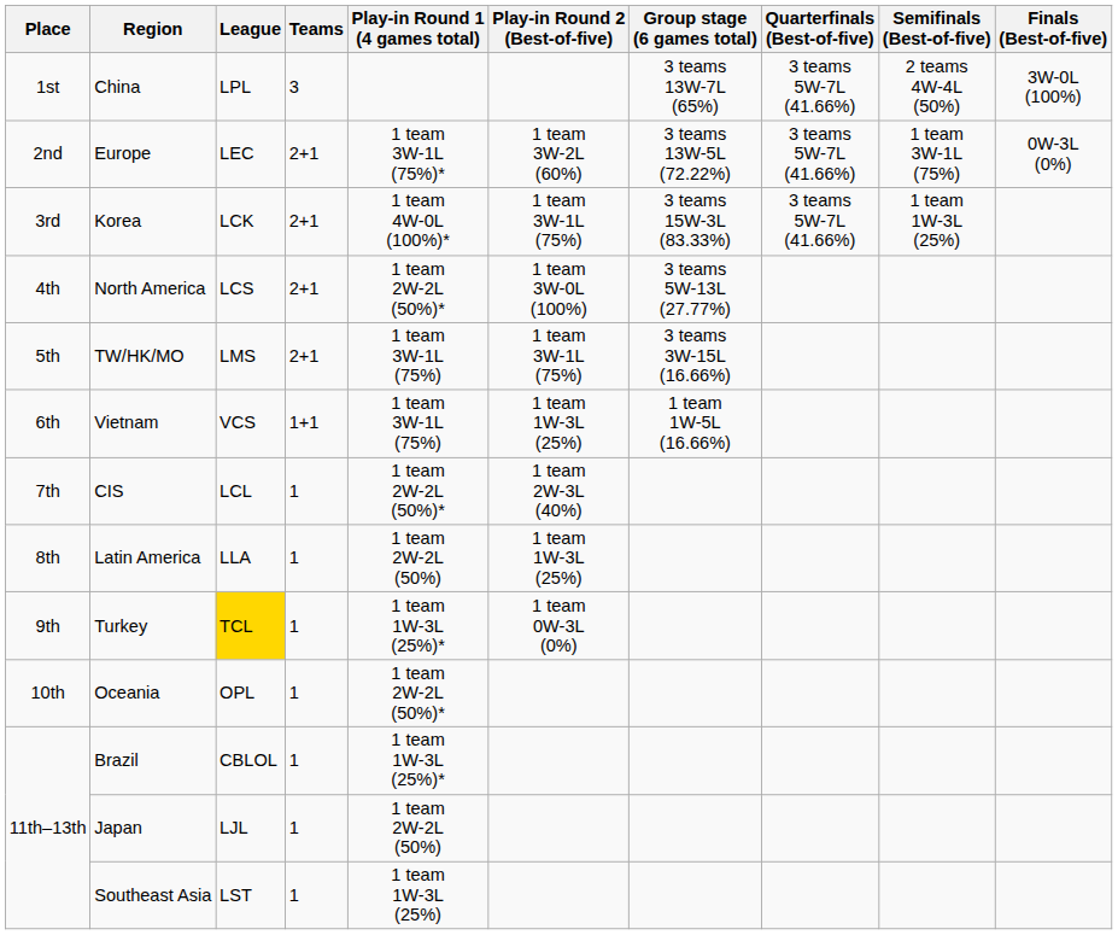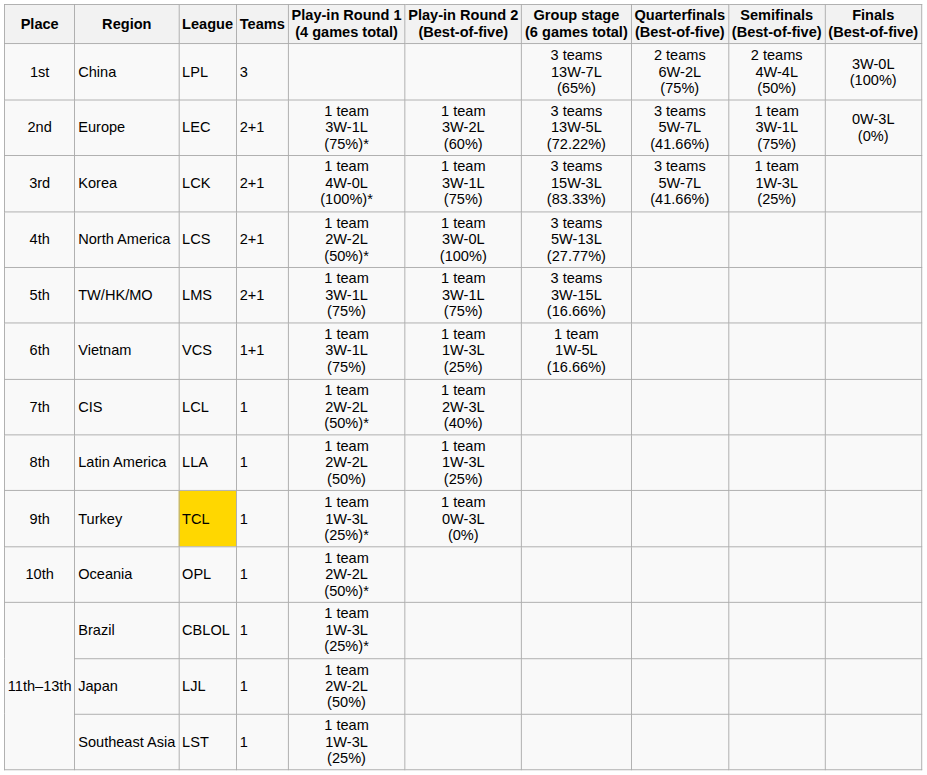 <table class="wikitable" style="text-align: center; white-space:nowrap;">
 <tr>
 <th>Place</th>
 <th>Region</th>
 <th>League</th>
 <th>Teams</th>
 <th title="Play-in stage round 1">Play-in Round 1<br>(4 games total)</th>
 <th title="Play-in stage round 2">Play-in Round 2<br>(Best-of-five)</th>
 <th>Group stage<br>(6 games total)</th>
 <th>Quarterfinals<br>(Best-of-five)</th>
 <th>Semifinals<br>(Best-of-five)</th>
 <th>Finals<br>(Best-of-five)</th>
 </tr>
 <tr>
 <td>1st</td>
 <td style="text-align: left;">China</td>
 <td style="text-align: left;">LPL</td>
 <td style="text-align: left;">3</td>
 <td></td>
 <td></td>
 <td>3 teams<br>13W-7L<br>(65%)</td>
-<td>3 teams<br>5W-7L<br>(41.66%)</td>
+<td>2 teams<br>6W-2L<br>(75%)</td>
 <td>2 teams<br>4W-4L<br>(50%)</td>
 <td>3W-0L<br>(100%)</td>
 </tr>
 <tr>
 <td>2nd</td>
 <td style="text-align: left;">Europe</td>
 <td style="text-align: left;">LEC</td>
 <td style="text-align: left;">2+1</td>
 <td>1 team<br>3W-1L<br>(75%)*</td>
 <td>1 team<br>3W-2L<br>(60%)</td>
 <td>3 teams<br>13W-5L<br>(72.22%)</td>
 <td>3 teams<br>5W-7L<br>(41.66%)</td>
 <td>1 team<br>3W-1L<br>(75%)</td>
 <td>0W-3L<br>(0%)</td>
 </tr>
 <tr>
 <td>3rd</td>
 <td style="text-align: left;">Korea</td>
 <td style="text-align: left;">LCK</td>
 <td style="text-align: left;">2+1</td>
 <td>1 team<br>4W-0L<br>(100%)*</td>
 <td>1 team<br>3W-1L<br>(75%)</td>
 <td>3 teams<br>15W-3L<br>(83.33%)</td>
 <td>3 teams<br>5W-7L<br>(41.66%)</td>
 <td>1 team<br>1W-3L<br>(25%)</td>
 <td></td>
 </tr>
 <tr>
 <td>4th</td>
 <td style="text-align: left;">North America</td>
 <td style="text-align: left;">LCS</td>
 <td style="text-align: left;">2+1</td>
 <td>1 team<br>2W-2L<br>(50%)*</td>
 <td>1 team<br>3W-0L<br>(100%)</td>
 <td>3 teams<br>5W-13L<br>(27.77%)</td>
 <td></td>
 <td></td>
 <td></td>
 </tr>
 <tr>
 <td>5th</td>
 <td style="text-align: left;">TW/HK/MO</td>
 <td style="text-align: left;">LMS</td>
 <td style="text-align: left;">2+1</td>
 <td>1 team<br>3W-1L<br>(75%)</td>
 <td>1 team<br>3W-1L<br>(75%)</td>
 <td>3 teams<br>3W-15L<br>(16.66%)</td>
 <td></td>
 <td></td>
 <td></td>
 </tr>
 <tr>
 <td>6th</td>
 <td style="text-align: left;">Vietnam</td>
 <td style="text-align: left;">VCS</td>
 <td style="text-align: left;">1+1</td>
 <td>1 team<br>3W-1L<br>(75%)</td>
 <td>1 team<br>1W-3L<br>(25%)</td>
 <td>1 team<br>1W-5L<br>(16.66%)</td>
 <td></td>
 <td></td>
 <td></td>
 </tr>
 <tr>
 <td>7th</td>
 <td style="text-align: left;">CIS</td>
 <td style="text-align: left;">LCL</td>
 <td style="text-align: left;">1</td>
 <td>1 team<br>2W-2L<br>(50%)*</td>
 <td>1 team<br>2W-3L<br>(40%)</td>
 <td></td>
 <td></td>
 <td></td>
 <td></td>
 </tr>
 <tr>
 <td>8th</td>
 <td style="text-align: left;">Latin America</td>
 <td style="text-align: left;">LLA</td>
 <td style="text-align: left;">1</td>
 <td>1 team<br>2W-2L<br>(50%)</td>
 <td>1 team<br>1W-3L<br>(25%)</td>
 <td></td>
 <td></td>
 <td></td>
 <td></td>
 </tr>
 <tr>
 <td>9th</td>
 <td style="text-align: left;">Turkey</td>
 <td style="background: gold; text-align: left;">TCL</td>
 <td style="text-align: left;">1</td>
 <td>1 team<br>1W-3L<br>(25%)*</td>
 <td>1 team<br>0W-3L<br>(0%)</td>
 <td></td>
 <td></td>
 <td></td>
 <td></td>
 </tr>
 <tr>
 <td>10th</td>
 <td style="text-align: left;">Oceania</td>
 <td style="text-align: left;">OPL</td>
 <td style="text-align: left;">1</td>
 <td>1 team<br>2W-2L<br>(50%)*</td>
 <td></td>
 <td></td>
 <td></td>
 <td></td>
 <td></td>
 </tr>
 <tr>
 <td rowspan="3">11th–13th</td>
 <td style="text-align: left;">Brazil</td>
 <td style="text-align: left;">CBLOL</td>
 <td style="text-align: left;">1</td>
 <td>1 team<br>1W-3L<br>(25%)*</td>
 <td></td>
 <td></td>
 <td></td>
 <td></td>
 <td></td>
 </tr>
 <tr>
 <td style="text-align: left;">Japan</td>
 <td style="text-align: left;">LJL</td>
 <td style="text-align: left;">1</td>
 <td>1 team<br>2W-2L<br>(50%)</td>
 <td></td>
 <td></td>
 <td></td>
 <td></td>
 <td></td>
 </tr>
 <tr>
 <td style="text-align: left;">Southeast Asia</td>
 <td style="text-align: left;">LST</td>
 <td style="text-align: left;">1</td>
 <td>1 team<br>1W-3L<br>(25%)</td>
 <td></td>
 <td></td>
 <td></td>
 <td></td>
 <td></td>
 </tr>
 </table>
